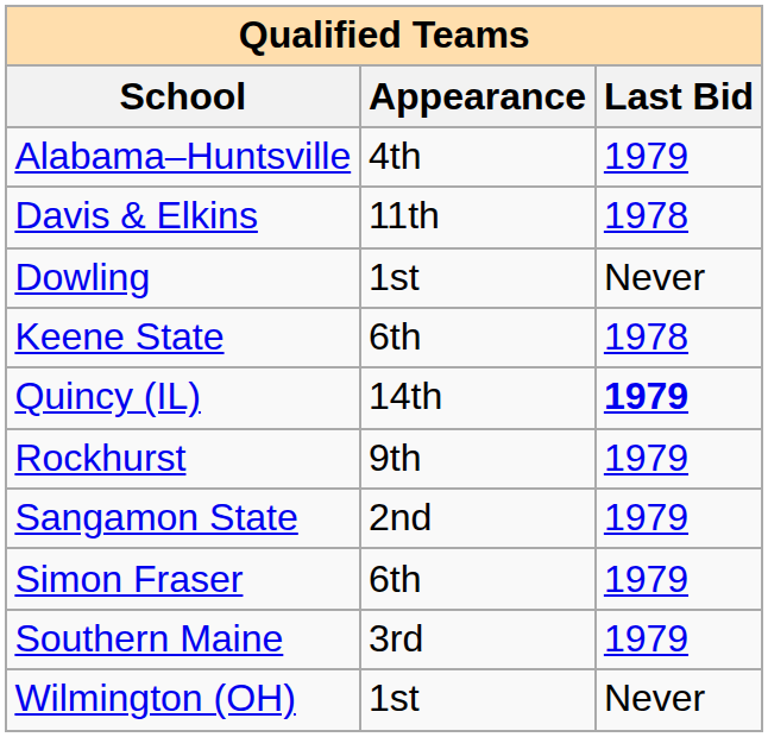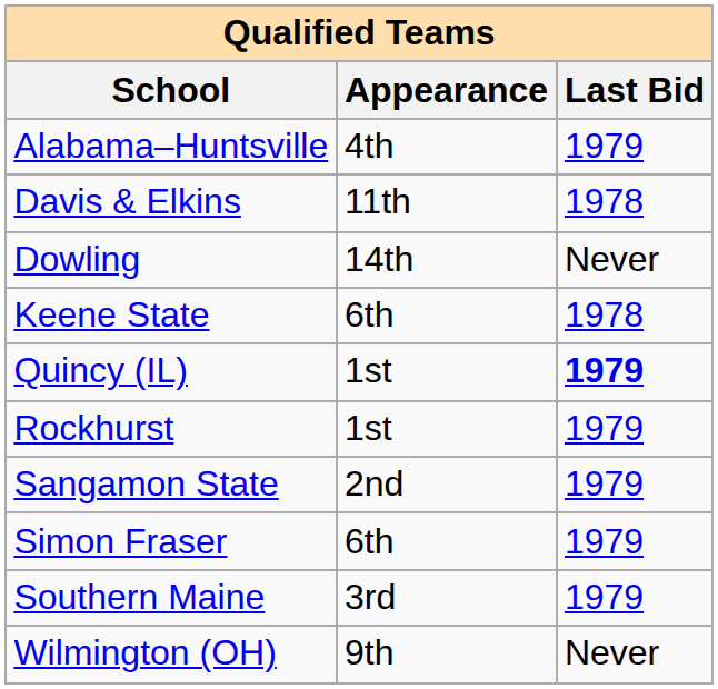 <table class="wikitable">
 <tr>
 <th colspan="5" style="background:#ffdead;">Qualified Teams</th>
 </tr>
 <tr>
 <th>School</th>
 <th>Appearance</th>
 <th>Last Bid</th>
 </tr>
 <tr>
 <td><a href='#'>Alabama–Huntsville</a></td>
 <td>4th</td>
 <td><a href='#'>1979</a></td>
 </tr>
 <tr>
 <td><a href='#'>Davis & Elkins</a></td>
 <td>11th</td>
 <td><a href='#'>1978</a></td>
 </tr>
 <tr>
 <td><a href='#'>Dowling</a></td>
-<td>1st</td>
+<td>14th</td>
 <td>Never</td>
 </tr>
 <tr>
 <td><a href='#'>Keene State</a></td>
 <td>6th</td>
 <td><a href='#'>1978</a></td>
 </tr>
 <tr>
 <td><a href='#'>Quincy (IL)</a></td>
-<td>14th</td>
+<td>1st</td>
 <td><strong><a href='#'>1979</a></strong></td>
 </tr>
 <tr>
 <td><a href='#'>Rockhurst</a></td>
-<td>9th</td>
+<td>1st</td>
 <td><a href='#'>1979</a></td>
 </tr>
 <tr>
 <td><a href='#'>Sangamon State</a></td>
 <td>2nd</td>
 <td><a href='#'>1979</a></td>
 </tr>
 <tr>
 <td><a href='#'>Simon Fraser</a></td>
 <td>6th</td>
 <td><a href='#'>1979</a></td>
 </tr>
 <tr>
 <td><a href='#'>Southern Maine</a></td>
 <td>3rd</td>
 <td><a href='#'>1979</a></td>
 </tr>
 <tr>
 <td><a href='#'>Wilmington (OH)</a></td>
-<td>1st</td>
+<td>9th</td>
 <td>Never</td>
 </tr>
 </table>
